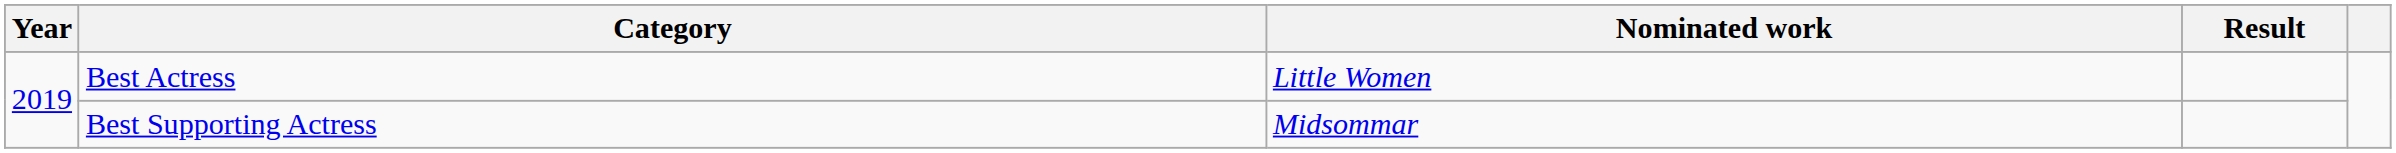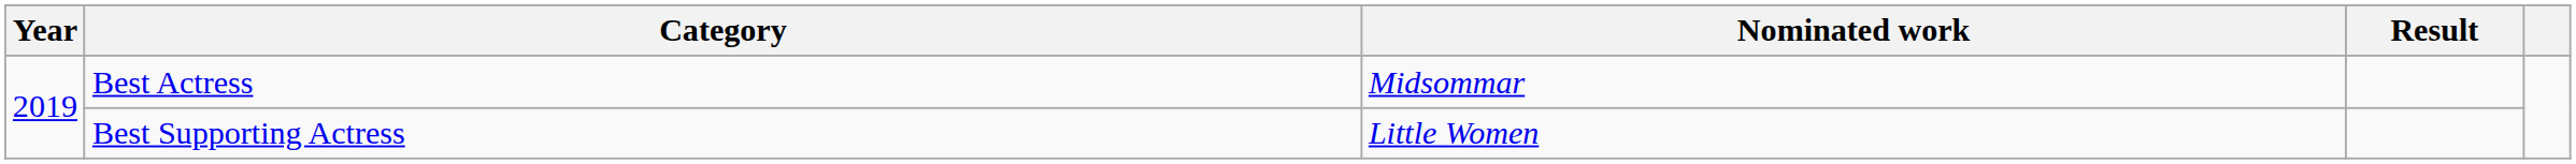 <table class="wikitable sortable">
 <tr>
 <th scope="col" style="width:1em;">Year</th>
 <th scope="col" style="width:39em;">Category</th>
 <th scope="col" style="width:30em;">Nominated work</th>
 <th scope="col" style="width:5em;">Result</th>
 <th scope="col" style="width:1em;"class="unsortable"></th>
 </tr>
 <tr>
 <td rowspan="2"><a href='#'>2019</a></td>
 <td><a href='#'>Best Actress</a></td>
-<td><em><a href='#'>Little Women</a></em></td>
+<td><em><a href='#'>Midsommar</a></em></td>
 <td></td>
 <td rowspan="2" align="center"></td>
 </tr>
 <tr>
 <td><a href='#'>Best Supporting Actress</a></td>
-<td><em><a href='#'>Midsommar</a></em></td>
+<td><em><a href='#'>Little Women</a></em></td>
 <td></td>
 </tr>
 </table>
